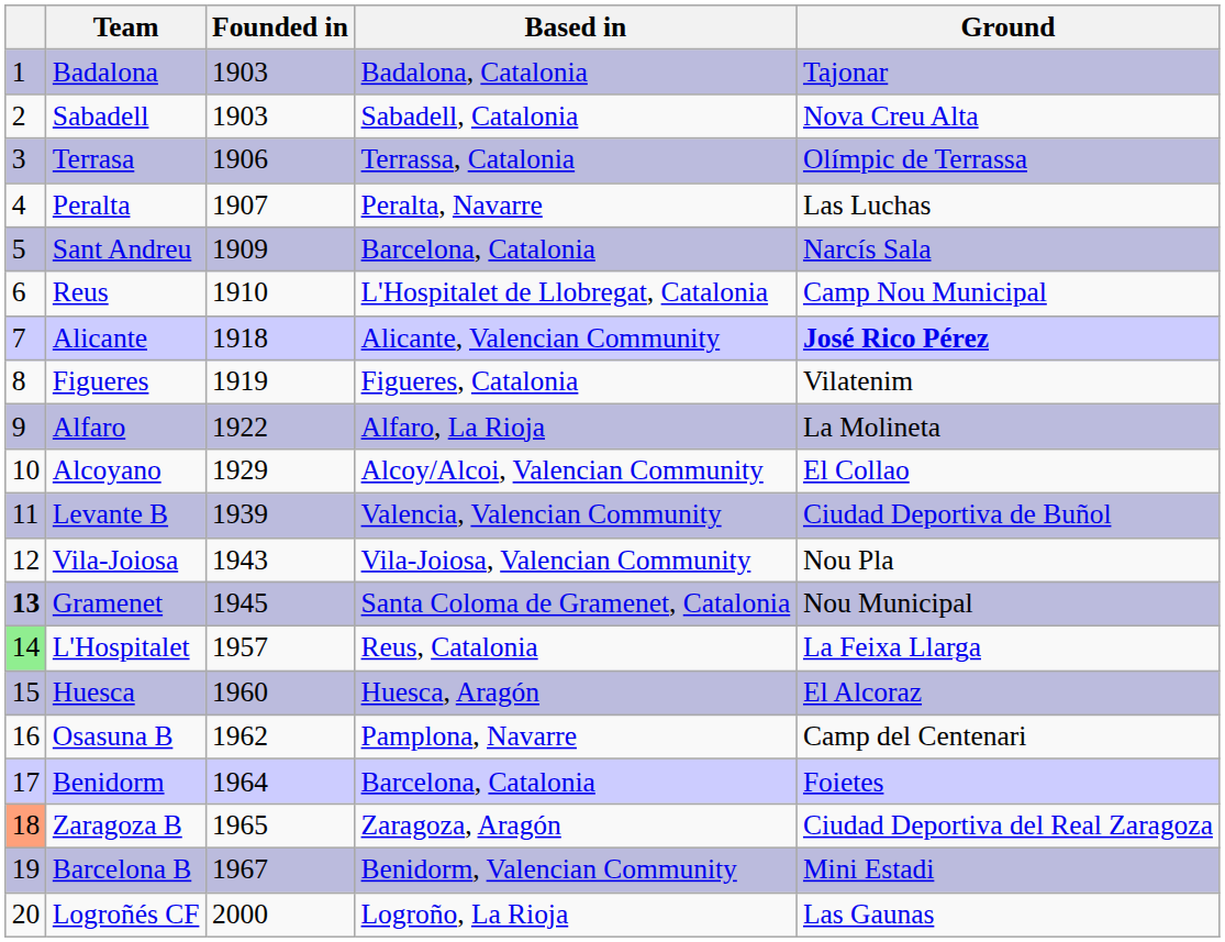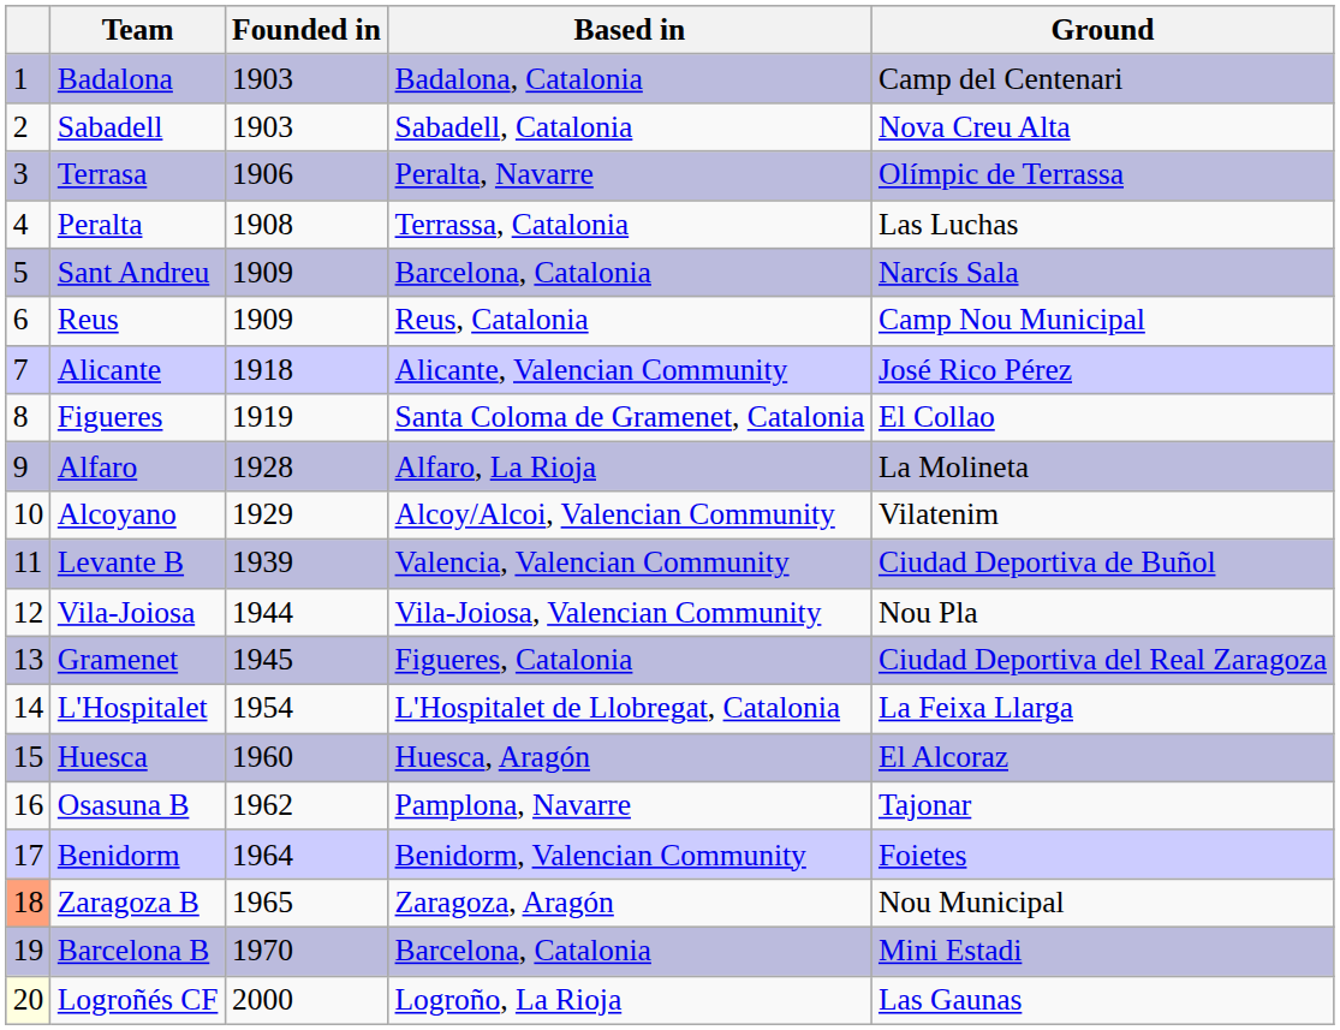 <table class="wikitable">
 <tr>
 <th></th>
 <th>Team</th>
 <th>Founded in</th>
 <th>Based in</th>
 <th>Ground</th>
 </tr>
 <tr style="background:#BBBBDD;">
 <td>1</td>
 <td><a href='#'>Badalona</a></td>
 <td>1903</td>
 <td><a href='#'>Badalona</a>, <a href='#'>Catalonia</a></td>
-<td><a href='#'>Tajonar</a></td>
+<td>Camp del Centenari</td>
 </tr>
 <tr>
 <td>2</td>
 <td><a href='#'>Sabadell</a></td>
 <td>1903</td>
 <td><a href='#'>Sabadell</a>, <a href='#'>Catalonia</a></td>
 <td><a href='#'>Nova Creu Alta</a></td>
 </tr>
 <tr style="background:#BBBBDD;">
 <td>3</td>
 <td><a href='#'>Terrasa</a></td>
 <td>1906</td>
-<td><a href='#'>Terrassa</a>, <a href='#'>Catalonia</a></td>
+<td><a href='#'>Peralta</a>, <a href='#'>Navarre</a></td>
 <td><a href='#'>Olímpic de Terrassa</a></td>
 </tr>
 <tr>
 <td>4</td>
 <td><a href='#'>Peralta</a></td>
-<td>1907</td>
-<td><a href='#'>Peralta</a>, <a href='#'>Navarre</a></td>
+<td>1908</td>
+<td><a href='#'>Terrassa</a>, <a href='#'>Catalonia</a></td>
 <td>Las Luchas</td>
 </tr>
 <tr style="background:#BBBBDD;">
 <td>5</td>
 <td><a href='#'>Sant Andreu</a></td>
 <td>1909</td>
 <td><a href='#'>Barcelona</a>, <a href='#'>Catalonia</a></td>
 <td><a href='#'>Narcís Sala</a></td>
 </tr>
 <tr>
 <td>6</td>
 <td><a href='#'>Reus</a></td>
-<td>1910</td>
-<td><a href='#'>L'Hospitalet de Llobregat</a>, <a href='#'>Catalonia</a></td>
+<td>1909</td>
+<td><a href='#'>Reus</a>, <a href='#'>Catalonia</a></td>
 <td><a href='#'>Camp Nou Municipal</a></td>
 </tr>
 <tr style="background:#CCCCFF;">
 <td>7</td>
 <td><a href='#'>Alicante</a></td>
 <td>1918</td>
 <td><a href='#'>Alicante</a>, <a href='#'>Valencian Community</a></td>
-<td><strong><a href='#'>José Rico Pérez</a></strong></td>
+<td><a href='#'>José Rico Pérez</a></td>
 </tr>
 <tr>
 <td>8</td>
 <td><a href='#'>Figueres</a></td>
 <td>1919</td>
-<td><a href='#'>Figueres</a>, <a href='#'>Catalonia</a></td>
-<td>Vilatenim</td>
+<td><a href='#'>Santa Coloma de Gramenet</a>, <a href='#'>Catalonia</a></td>
+<td><a href='#'>El Collao</a></td>
 </tr>
 <tr style="background:#BBBBDD;">
 <td>9</td>
 <td><a href='#'>Alfaro</a></td>
-<td>1922</td>
+<td>1928</td>
 <td><a href='#'>Alfaro</a>, <a href='#'>La Rioja</a></td>
 <td>La Molineta</td>
 </tr>
 <tr>
 <td>10</td>
 <td><a href='#'>Alcoyano</a></td>
 <td>1929</td>
 <td><a href='#'>Alcoy/Alcoi</a>, <a href='#'>Valencian Community</a></td>
-<td><a href='#'>El Collao</a></td>
+<td>Vilatenim</td>
 </tr>
 <tr style="background:#BBBBDD;">
 <td>11</td>
 <td><a href='#'>Levante B</a></td>
 <td>1939</td>
 <td><a href='#'>Valencia</a>, <a href='#'>Valencian Community</a></td>
 <td><a href='#'>Ciudad Deportiva de Buñol</a></td>
 </tr>
 <tr>
 <td>12</td>
 <td><a href='#'>Vila-Joiosa</a></td>
-<td>1943</td>
+<td>1944</td>
 <td><a href='#'>Vila-Joiosa</a>, <a href='#'>Valencian Community</a></td>
 <td>Nou Pla</td>
 </tr>
 <tr style="background:#BBBBDD;">
-<td><strong>13</strong></td>
+<td>13</td>
 <td><a href='#'>Gramenet</a></td>
 <td>1945</td>
-<td><a href='#'>Santa Coloma de Gramenet</a>, <a href='#'>Catalonia</a></td>
-<td>Nou Municipal</td>
+<td><a href='#'>Figueres</a>, <a href='#'>Catalonia</a></td>
+<td><a href='#'>Ciudad Deportiva del Real Zaragoza</a></td>
 </tr>
 <tr>
-<td style="background: lightgreen;">14</td>
+<td>14</td>
 <td><a href='#'>L'Hospitalet</a></td>
-<td>1957</td>
-<td><a href='#'>Reus</a>, <a href='#'>Catalonia</a></td>
+<td>1954</td>
+<td><a href='#'>L'Hospitalet de Llobregat</a>, <a href='#'>Catalonia</a></td>
 <td><a href='#'>La Feixa Llarga</a></td>
 </tr>
 <tr style="background:#BBBBDD;">
 <td>15</td>
 <td><a href='#'>Huesca</a></td>
 <td>1960</td>
 <td><a href='#'>Huesca</a>, <a href='#'>Aragón</a></td>
 <td><a href='#'>El Alcoraz</a></td>
 </tr>
 <tr>
 <td>16</td>
 <td><a href='#'>Osasuna B</a></td>
 <td>1962</td>
 <td><a href='#'>Pamplona</a>, <a href='#'>Navarre</a></td>
-<td>Camp del Centenari</td>
+<td><a href='#'>Tajonar</a></td>
 </tr>
 <tr style="background:#CCCCFF;">
 <td>17</td>
 <td><a href='#'>Benidorm</a></td>
 <td>1964</td>
-<td><a href='#'>Barcelona</a>, <a href='#'>Catalonia</a></td>
+<td><a href='#'>Benidorm</a>, <a href='#'>Valencian Community</a></td>
 <td><a href='#'>Foietes</a></td>
 </tr>
 <tr>
 <td style="background: lightsalmon;">18</td>
 <td><a href='#'>Zaragoza B</a></td>
 <td>1965</td>
 <td><a href='#'>Zaragoza</a>, <a href='#'>Aragón</a></td>
-<td><a href='#'>Ciudad Deportiva del Real Zaragoza</a></td>
+<td>Nou Municipal</td>
 </tr>
 <tr style="background:#BBBBDD;">
 <td>19</td>
 <td><a href='#'>Barcelona B</a></td>
-<td>1967</td>
-<td><a href='#'>Benidorm</a>, <a href='#'>Valencian Community</a></td>
+<td>1970</td>
+<td><a href='#'>Barcelona</a>, <a href='#'>Catalonia</a></td>
 <td><a href='#'>Mini Estadi</a></td>
 </tr>
 <tr>
-<td>20</td>
+<td style="background: lightyellow;">20</td>
 <td><a href='#'>Logroñés CF</a></td>
 <td>2000</td>
 <td><a href='#'>Logroño</a>, <a href='#'>La Rioja</a></td>
 <td><a href='#'>Las Gaunas</a></td>
 </tr>
 </table>
